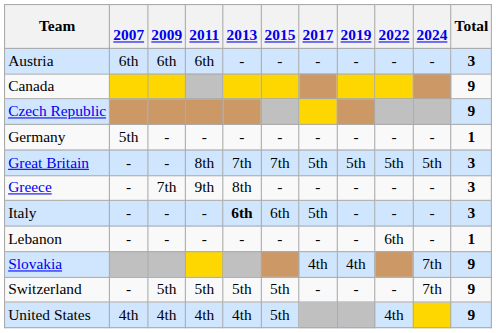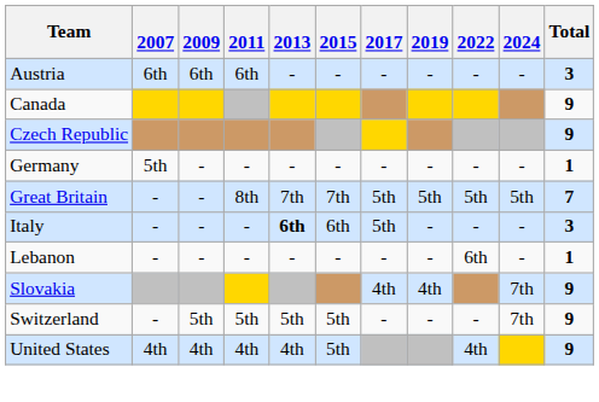 <table class="wikitable shortable" style="text-align:center; font-size:90%">
 <tr bgcolor=>
 <th><strong>Team</strong></th>
 <th><br><a href='#'>2007</a></th>
 <th><br><a href='#'>2009</a></th>
 <th><br><a href='#'>2011</a></th>
 <th><br><a href='#'>2013</a></th>
 <th><br><a href='#'>2015</a></th>
 <th><br><a href='#'>2017</a></th>
 <th><br><a href='#'>2019</a></th>
 <th><br><a href='#'>2022</a></th>
 <th><br><a href='#'>2024</a></th>
 <th><strong>Total</strong></th>
 </tr>
 <tr bgcolor= #D0E6FF>
 <td align=left> Austria</td>
 <td>6th</td>
 <td>6th</td>
 <td>6th</td>
 <td>-</td>
 <td>-</td>
 <td>-</td>
 <td>-</td>
 <td>-</td>
 <td>-</td>
 <td><strong>3</strong></td>
 </tr>
 <tr>
 <td align=left> Canada</td>
 <td bgcolor=gold></td>
 <td bgcolor=gold></td>
 <td bgcolor=silver></td>
 <td bgcolor=gold></td>
 <td bgcolor=gold></td>
 <td bgcolor=#CC9966></td>
 <td bgcolor=gold></td>
 <td bgcolor=gold></td>
 <td bgcolor=#CC9966></td>
 <td><strong>9</strong></td>
 </tr>
 <tr bgcolor= #D0E6FF>
 <td align=left> <a href='#'>Czech Republic</a></td>
 <td bgcolor=#CC9966></td>
 <td bgcolor=#CC9966></td>
 <td bgcolor=#CC9966></td>
 <td bgcolor=#CC9966></td>
 <td bgcolor=silver></td>
 <td bgcolor=gold></td>
 <td bgcolor=#CC9966></td>
 <td bgcolor=silver></td>
 <td bgcolor=silver></td>
 <td><strong>9</strong></td>
 </tr>
 <tr>
 <td align=left> Germany</td>
 <td>5th</td>
 <td>-</td>
 <td>-</td>
 <td>-</td>
 <td>-</td>
 <td>-</td>
 <td>-</td>
 <td>-</td>
 <td>-</td>
 <td><strong>1</strong></td>
 </tr>
 <tr bgcolor= #D0E6FF>
 <td align=left> <a href='#'>Great Britain</a></td>
 <td>-</td>
 <td>-</td>
 <td>8th</td>
 <td>7th</td>
 <td>7th</td>
 <td>5th</td>
 <td>5th</td>
 <td>5th</td>
 <td>5th</td>
-<td><strong>3</strong></td>
-</tr>
-<tr>
-<td align=left> <a href='#'>Greece</a></td>
-<td>-</td>
-<td>7th</td>
-<td>9th</td>
-<td>8th</td>
-<td>-</td>
-<td>-</td>
-<td>-</td>
-<td>-</td>
-<td>-</td>
-<td><strong>3</strong></td>
+<td><strong>7</strong></td>
 </tr>
 <tr bgcolor= #D0E6FF>
 <td align=left> Italy</td>
 <td>-</td>
 <td>-</td>
 <td>-</td>
 <td><strong>6th</strong></td>
 <td>6th</td>
 <td>5th</td>
 <td>-</td>
 <td>-</td>
 <td>-</td>
 <td><strong>3</strong></td>
 </tr>
 <tr>
 <td align=left> Lebanon</td>
 <td>-</td>
 <td>-</td>
 <td>-</td>
 <td>-</td>
 <td>-</td>
 <td>-</td>
 <td>-</td>
 <td>6th</td>
 <td>-</td>
 <td><strong>1</strong></td>
 </tr>
 <tr bgcolor= #D0E6FF>
 <td align=left> <a href='#'>Slovakia</a></td>
 <td bgcolor=silver></td>
 <td bgcolor=silver></td>
 <td bgcolor=gold></td>
 <td bgcolor=silver></td>
 <td bgcolor=#CC9966></td>
 <td>4th</td>
 <td>4th</td>
 <td bgcolor=#CC9966></td>
 <td>7th</td>
 <td><strong>9</strong></td>
 </tr>
 <tr>
 <td align=left> Switzerland</td>
 <td>-</td>
 <td>5th</td>
 <td>5th</td>
 <td>5th</td>
 <td>5th</td>
 <td>-</td>
 <td>-</td>
 <td>-</td>
 <td>7th</td>
 <td><strong>9</strong></td>
 </tr>
 <tr bgcolor= #D0E6FF>
 <td align=left> United States</td>
 <td>4th</td>
 <td>4th</td>
 <td>4th</td>
 <td>4th</td>
 <td>5th</td>
 <td bgcolor=silver></td>
 <td bgcolor=silver></td>
 <td>4th</td>
 <td bgcolor=gold></td>
 <td><strong>9</strong></td>
 </tr>
 </table>
